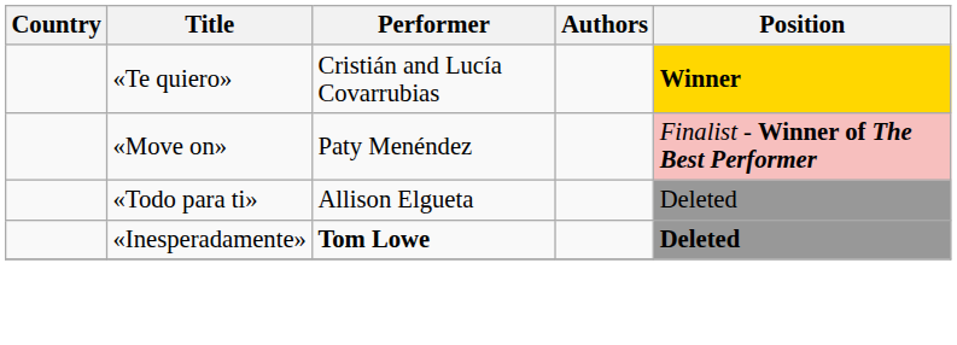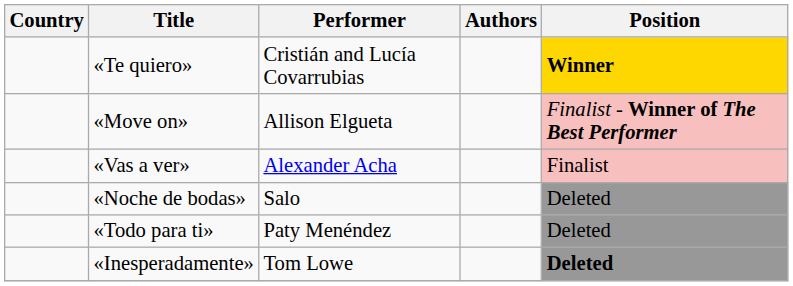 <table class="wikitable">
 <tr>
 <th>Country</th>
 <th>Title</th>
 <th>Performer</th>
 <th>Authors</th>
 <th>Position</th>
 </tr>
 <tr>
 <td></td>
 <td>«Te quiero»</td>
 <td>Cristián and Lucía Covarrubias</td>
 <td></td>
 <td style="background-color:gold;"><strong>Winner</strong></td>
 </tr>
 <tr>
 <td></td>
 <td>«Move on»</td>
-<td>Paty Menéndez</td>
+<td>Allison Elgueta</td>
 <td></td>
 <td style="background-color:#F7BFBE;"><em>Finalist</em> - <strong>Winner of <em>The Best Performer<strong><em></td>
 </tr>
 <tr>
 <td></td>
+<td>«Vas a ver»</td>
+<td><a href='#'>Alexander Acha</a></td>
+<td></td>
+<td style="background-color:#F7BFBE;"></em>Finalist<em></td>
+</tr>
+<tr>
+<td></td>
+<td>«Noche de bodas»</td>
+<td>Salo</td>
+<td></td>
+<td style="background-color:#989898;">Deleted</td>
+</tr>
+<tr>
+<td></td>
 <td>«Todo para ti»</td>
-<td>Allison Elgueta</td>
+<td>Paty Menéndez</td>
 <td></td>
 <td style="background-color:#989898;">Deleted</td>
 </tr>
 <tr>
 <td></td>
 <td>«Inesperadamente»</td>
-<td><strong>Tom Lowe</strong></td>
+<td>Tom Lowe</td>
 <td></td>
 <td style="background-color:#989898;"><strong>Deleted</strong></td>
 </tr>
 <tr>
 </tr>
 </table>
